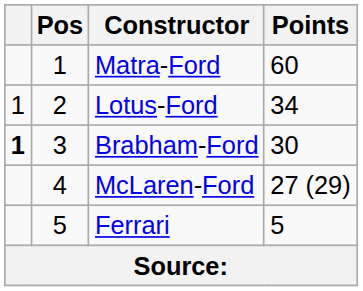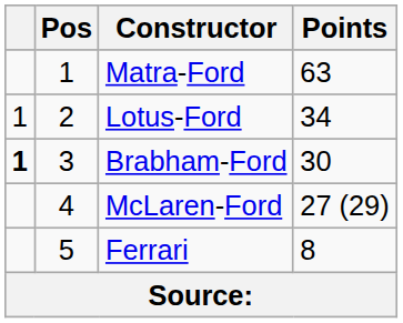 <table class="wikitable" style="font-size: 95%;">
 <tr>
 <th></th>
 <th>Pos</th>
 <th>Constructor</th>
 <th>Points</th>
 </tr>
 <tr>
 <td align="left"></td>
 <td align="center">1</td>
 <td> <a href='#'>Matra</a>-<a href='#'>Ford</a></td>
-<td align="left">60</td>
+<td align="left">63</td>
 </tr>
 <tr>
 <td align="left"> 1</td>
 <td align="center">2</td>
 <td> <a href='#'>Lotus</a>-<a href='#'>Ford</a></td>
 <td align="left">34</td>
 </tr>
 <tr>
 <td align="left"><strong> 1</strong></td>
 <td align="center">3</td>
 <td> <a href='#'>Brabham</a>-<a href='#'>Ford</a></td>
 <td align="left">30</td>
 </tr>
 <tr>
 <td align="left"></td>
 <td align="center">4</td>
 <td> <a href='#'>McLaren</a>-<a href='#'>Ford</a></td>
 <td align="left">27 (29)</td>
 </tr>
 <tr>
 <td align="left"></td>
 <td align="center">5</td>
 <td> <a href='#'>Ferrari</a></td>
-<td align="left">5</td>
+<td align="left">8</td>
 </tr>
 <tr>
 <th colspan=4>Source: </th>
 </tr>
 </table>
